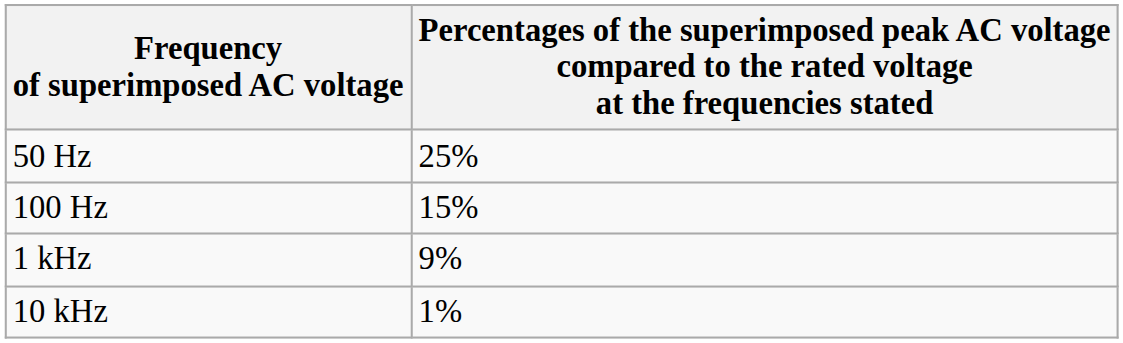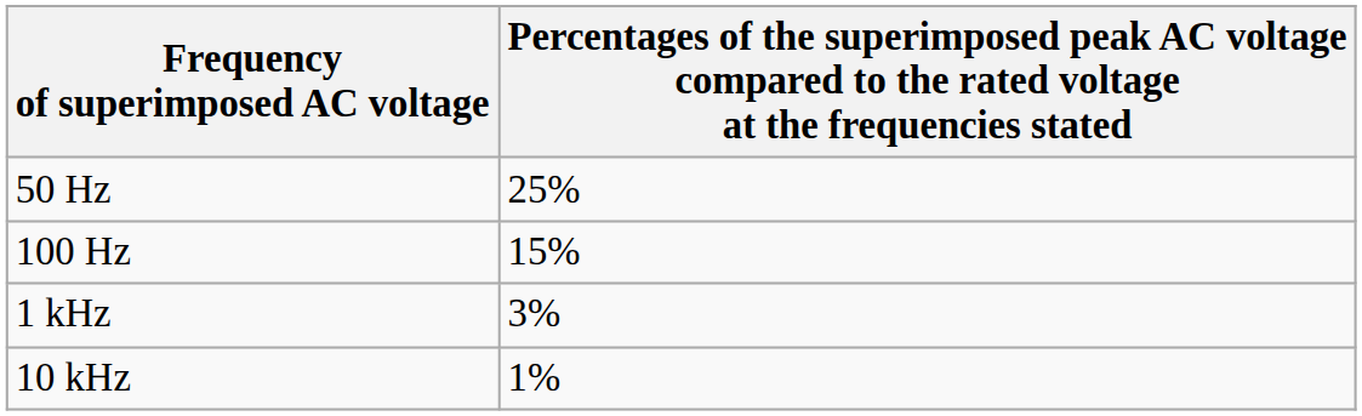 <table class="wikitable centered" style="margin:1em auto;">
 <tr class="hintergrundfarbe6">
 <th>Frequency <br> of superimposed AC voltage</th>
 <th>Percentages of the superimposed peak AC voltage <br> compared to the rated voltage <br> at the frequencies stated</th>
 </tr>
 <tr>
 <td>50 Hz</td>
 <td>25%</td>
 </tr>
 <tr>
 <td>100 Hz</td>
 <td>15%</td>
 </tr>
 <tr>
 <td>1 kHz</td>
-<td>9%</td>
+<td>3%</td>
 </tr>
 <tr>
 <td>10 kHz</td>
 <td>1%</td>
 </tr>
 </table>
